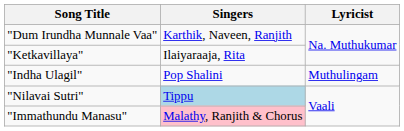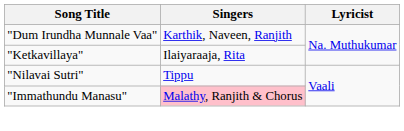 <table class="wikitable">
 <tr>
 <th>Song Title</th>
 <th>Singers</th>
 <th>Lyricist</th>
 </tr>
 <tr>
 <td>"Dum Irundha Munnale Vaa"</td>
 <td><a href='#'>Karthik</a>, Naveen, <a href='#'>Ranjith</a></td>
 <td rowspan="2"><a href='#'>Na. Muthukumar</a></td>
 </tr>
 <tr>
 <td>"Ketkavillaya"</td>
 <td>Ilaiyaraaja, <a href='#'>Rita</a></td>
 </tr>
 <tr>
-<td>"Indha Ulagil"</td>
-<td><a href='#'>Pop Shalini</a></td>
-<td><a href='#'>Muthulingam</a></td>
-</tr>
-<tr>
 <td>"Nilavai Sutri"</td>
-<td style="background: lightblue;"><a href='#'>Tippu</a></td>
+<td><a href='#'>Tippu</a></td>
 <td rowspan="2"><a href='#'>Vaali</a></td>
 </tr>
 <tr>
 <td>"Immathundu Manasu"</td>
 <td style="background: pink;"><a href='#'>Malathy</a>, Ranjith & Chorus</td>
 </tr>
 </table>
